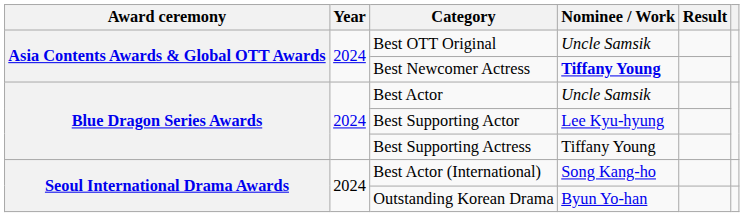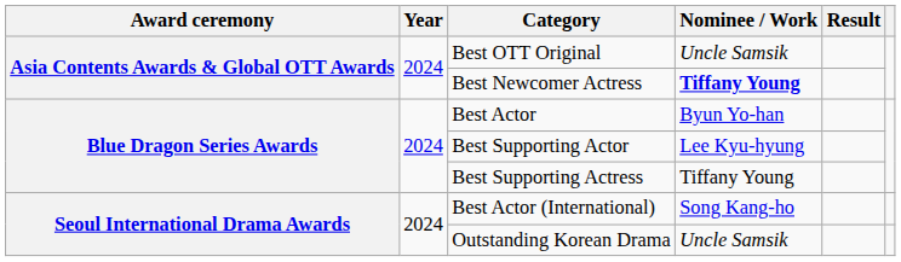 <table class="wikitable plainrowheaders sortable">
 <tr>
 <th scope="col">Award ceremony</th>
 <th scope="col">Year</th>
 <th scope="col">Category</th>
 <th scope="col">Nominee / Work</th>
 <th scope="col">Result</th>
 <th scope="col" class="unsortable"></th>
 </tr>
 <tr>
 <th scope="row" rowspan="2"><a href='#'>Asia Contents Awards & Global OTT Awards</a></th>
 <td rowspan="2" style="text-align:center"><a href='#'>2024</a></td>
 <td>Best OTT Original</td>
 <td><em>Uncle Samsik</em></td>
 <td></td>
 <td rowspan="2" style="text-align:center"></td>
 </tr>
 <tr>
 <td>Best Newcomer Actress</td>
 <td><strong><a href='#'>Tiffany Young</a></strong></td>
 <td></td>
 </tr>
 <tr>
 <th scope="row" rowspan="3"><a href='#'>Blue Dragon Series Awards</a></th>
 <td rowspan="3" style="text-align:center"><a href='#'>2024</a></td>
 <td>Best Actor</td>
-<td><em>Uncle Samsik</em></td>
+<td><a href='#'>Byun Yo-han</a></td>
 <td></td>
 <td rowspan="3" style="text-align:center"></td>
 </tr>
 <tr>
 <td>Best Supporting Actor</td>
 <td><a href='#'>Lee Kyu-hyung</a></td>
 <td></td>
 </tr>
 <tr>
 <td>Best Supporting Actress</td>
 <td>Tiffany Young</td>
 <td></td>
 </tr>
 <tr>
 <th scope="row" rowspan="2"><a href='#'>Seoul International Drama Awards</a></th>
 <td rowspan="2" style="text-align:center">2024</td>
 <td>Best Actor (International)</td>
 <td><a href='#'>Song Kang-ho</a></td>
 <td></td>
 <td style="text-align:center"></td>
 </tr>
 <tr>
 <td>Outstanding Korean Drama</td>
-<td><a href='#'>Byun Yo-han</a></td>
+<td><em>Uncle Samsik</em></td>
 <td></td>
 <td style="text-align:center"></td>
 </tr>
 </table>
